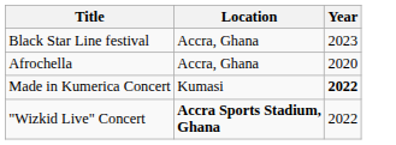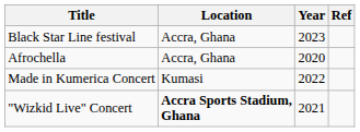 <table class="wikitable">
 <tr>
 <th>Title</th>
 <th>Location</th>
 <th>Year</th>
+<th>Ref</th>
 </tr>
 <tr>
 <td>Black Star Line festival</td>
 <td>Accra, Ghana</td>
 <td>2023</td>
+<td></td>
 </tr>
 <tr>
 <td>Afrochella</td>
 <td>Accra, Ghana</td>
 <td>2020</td>
+<td></td>
 </tr>
 <tr>
 <td>Made in Kumerica Concert</td>
 <td>Kumasi</td>
-<td><strong>2022</strong></td>
+<td>2022</td>
+<td></td>
 </tr>
 <tr>
 <td>"Wizkid Live" Concert</td>
 <td><strong>Accra Sports Stadium,<br>Ghana</strong></td>
-<td>2022</td>
+<td>2021</td>
+<td></td>
 </tr>
 </table>
